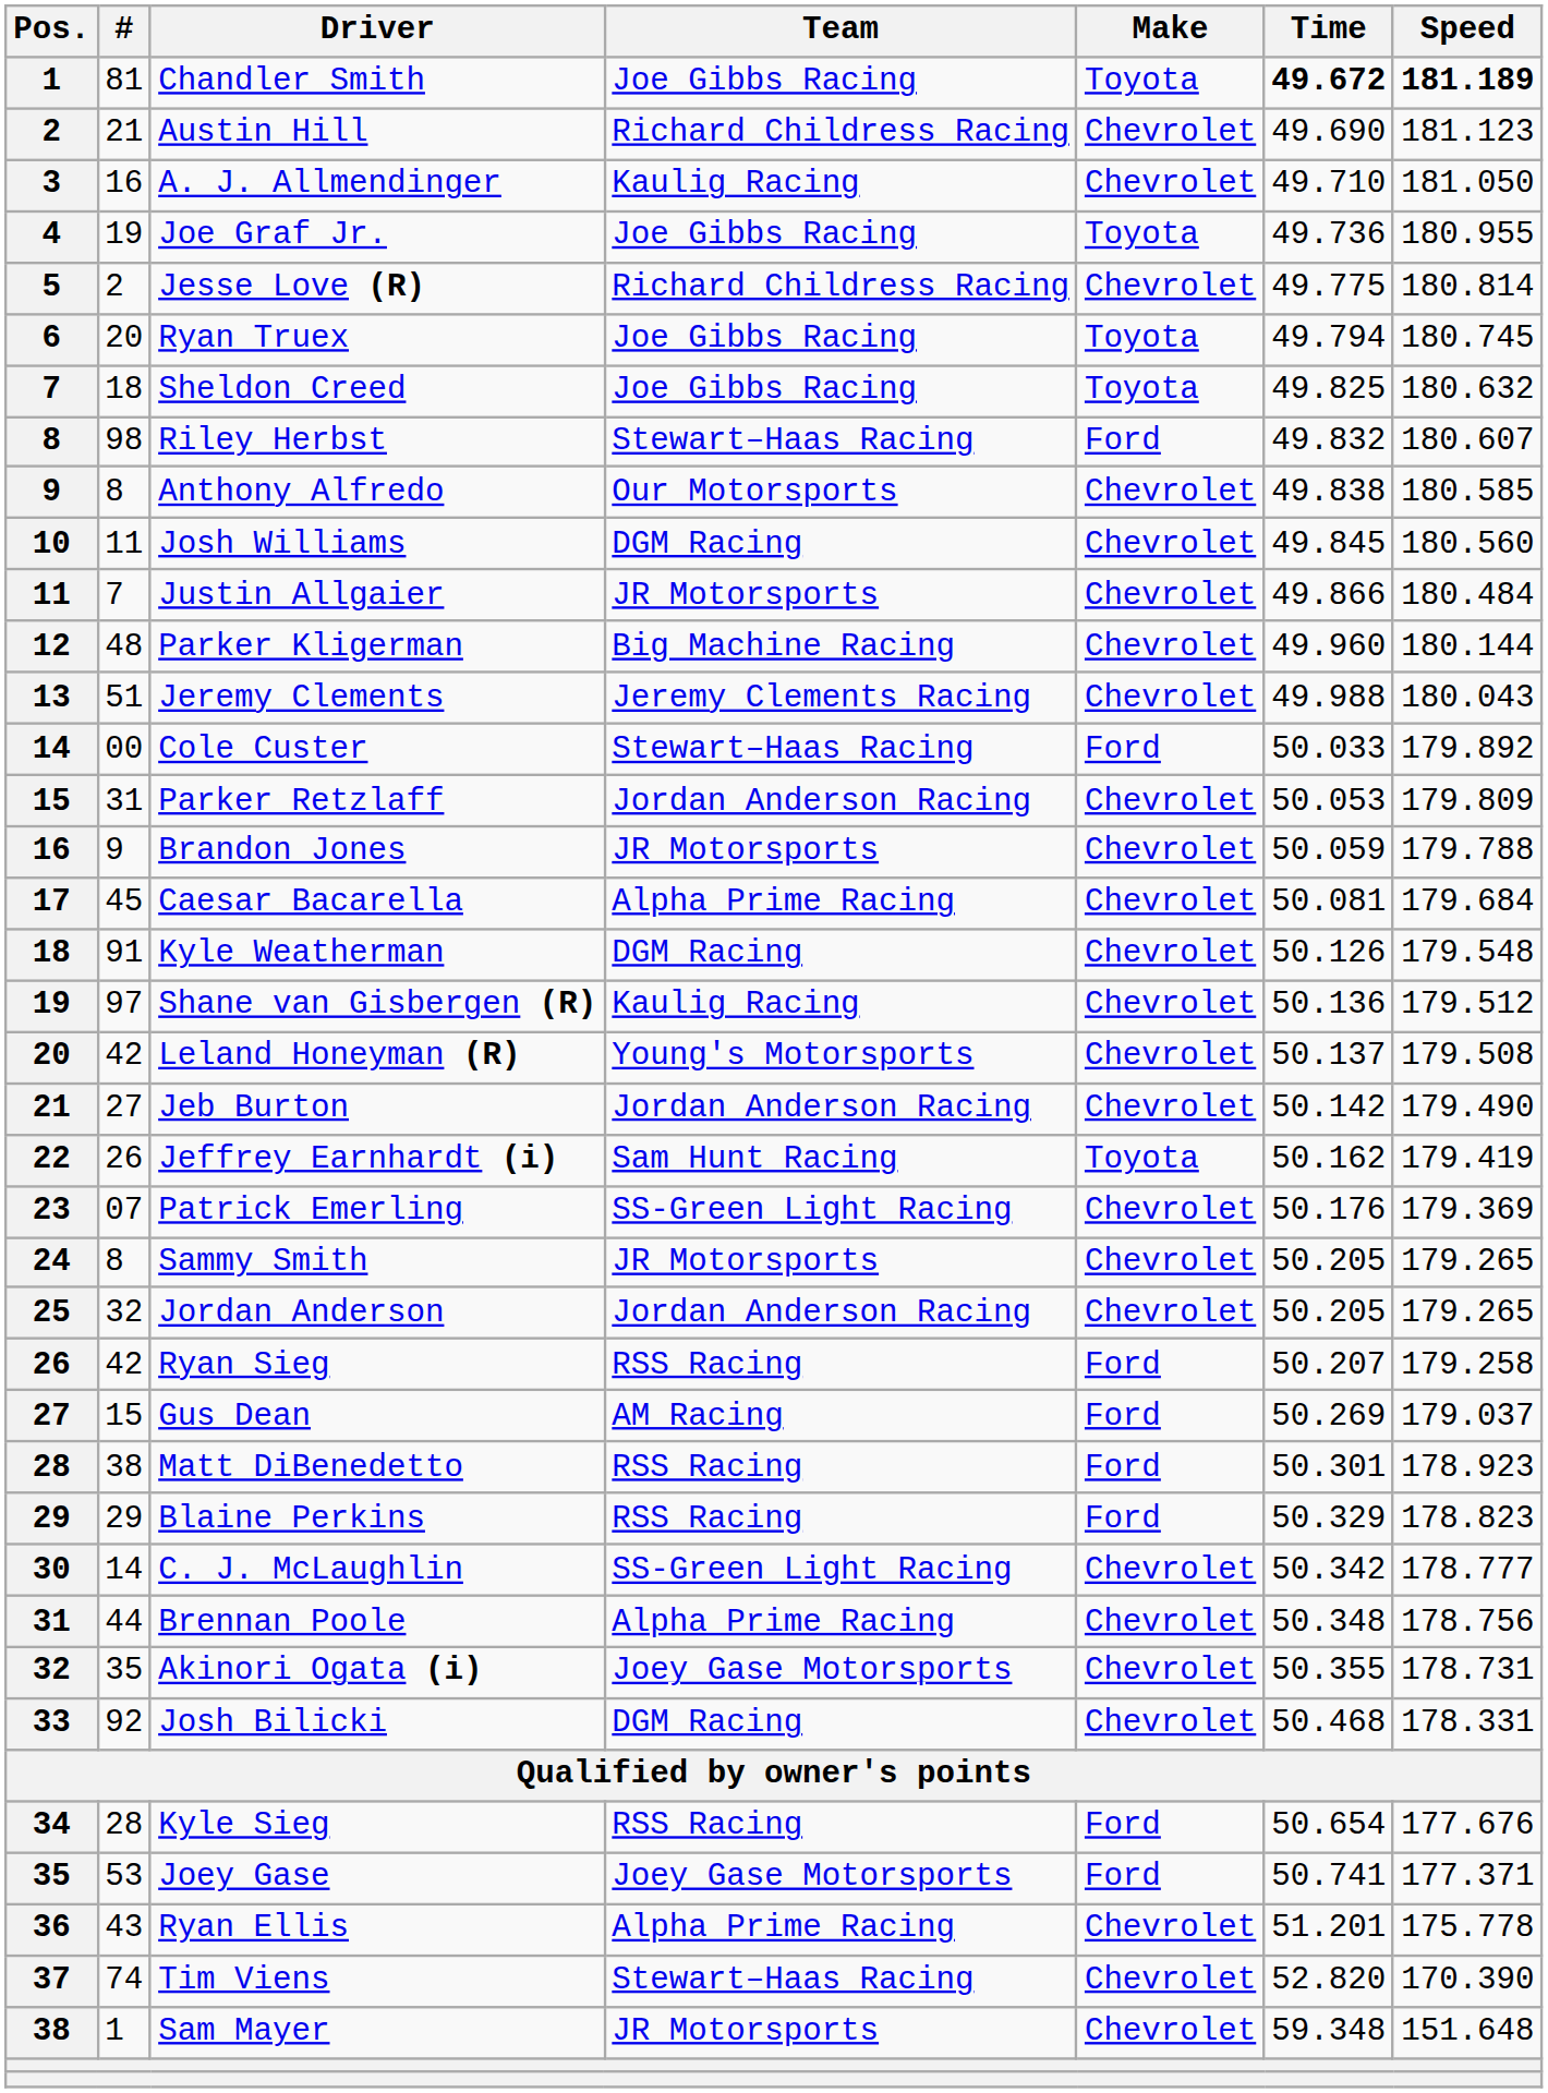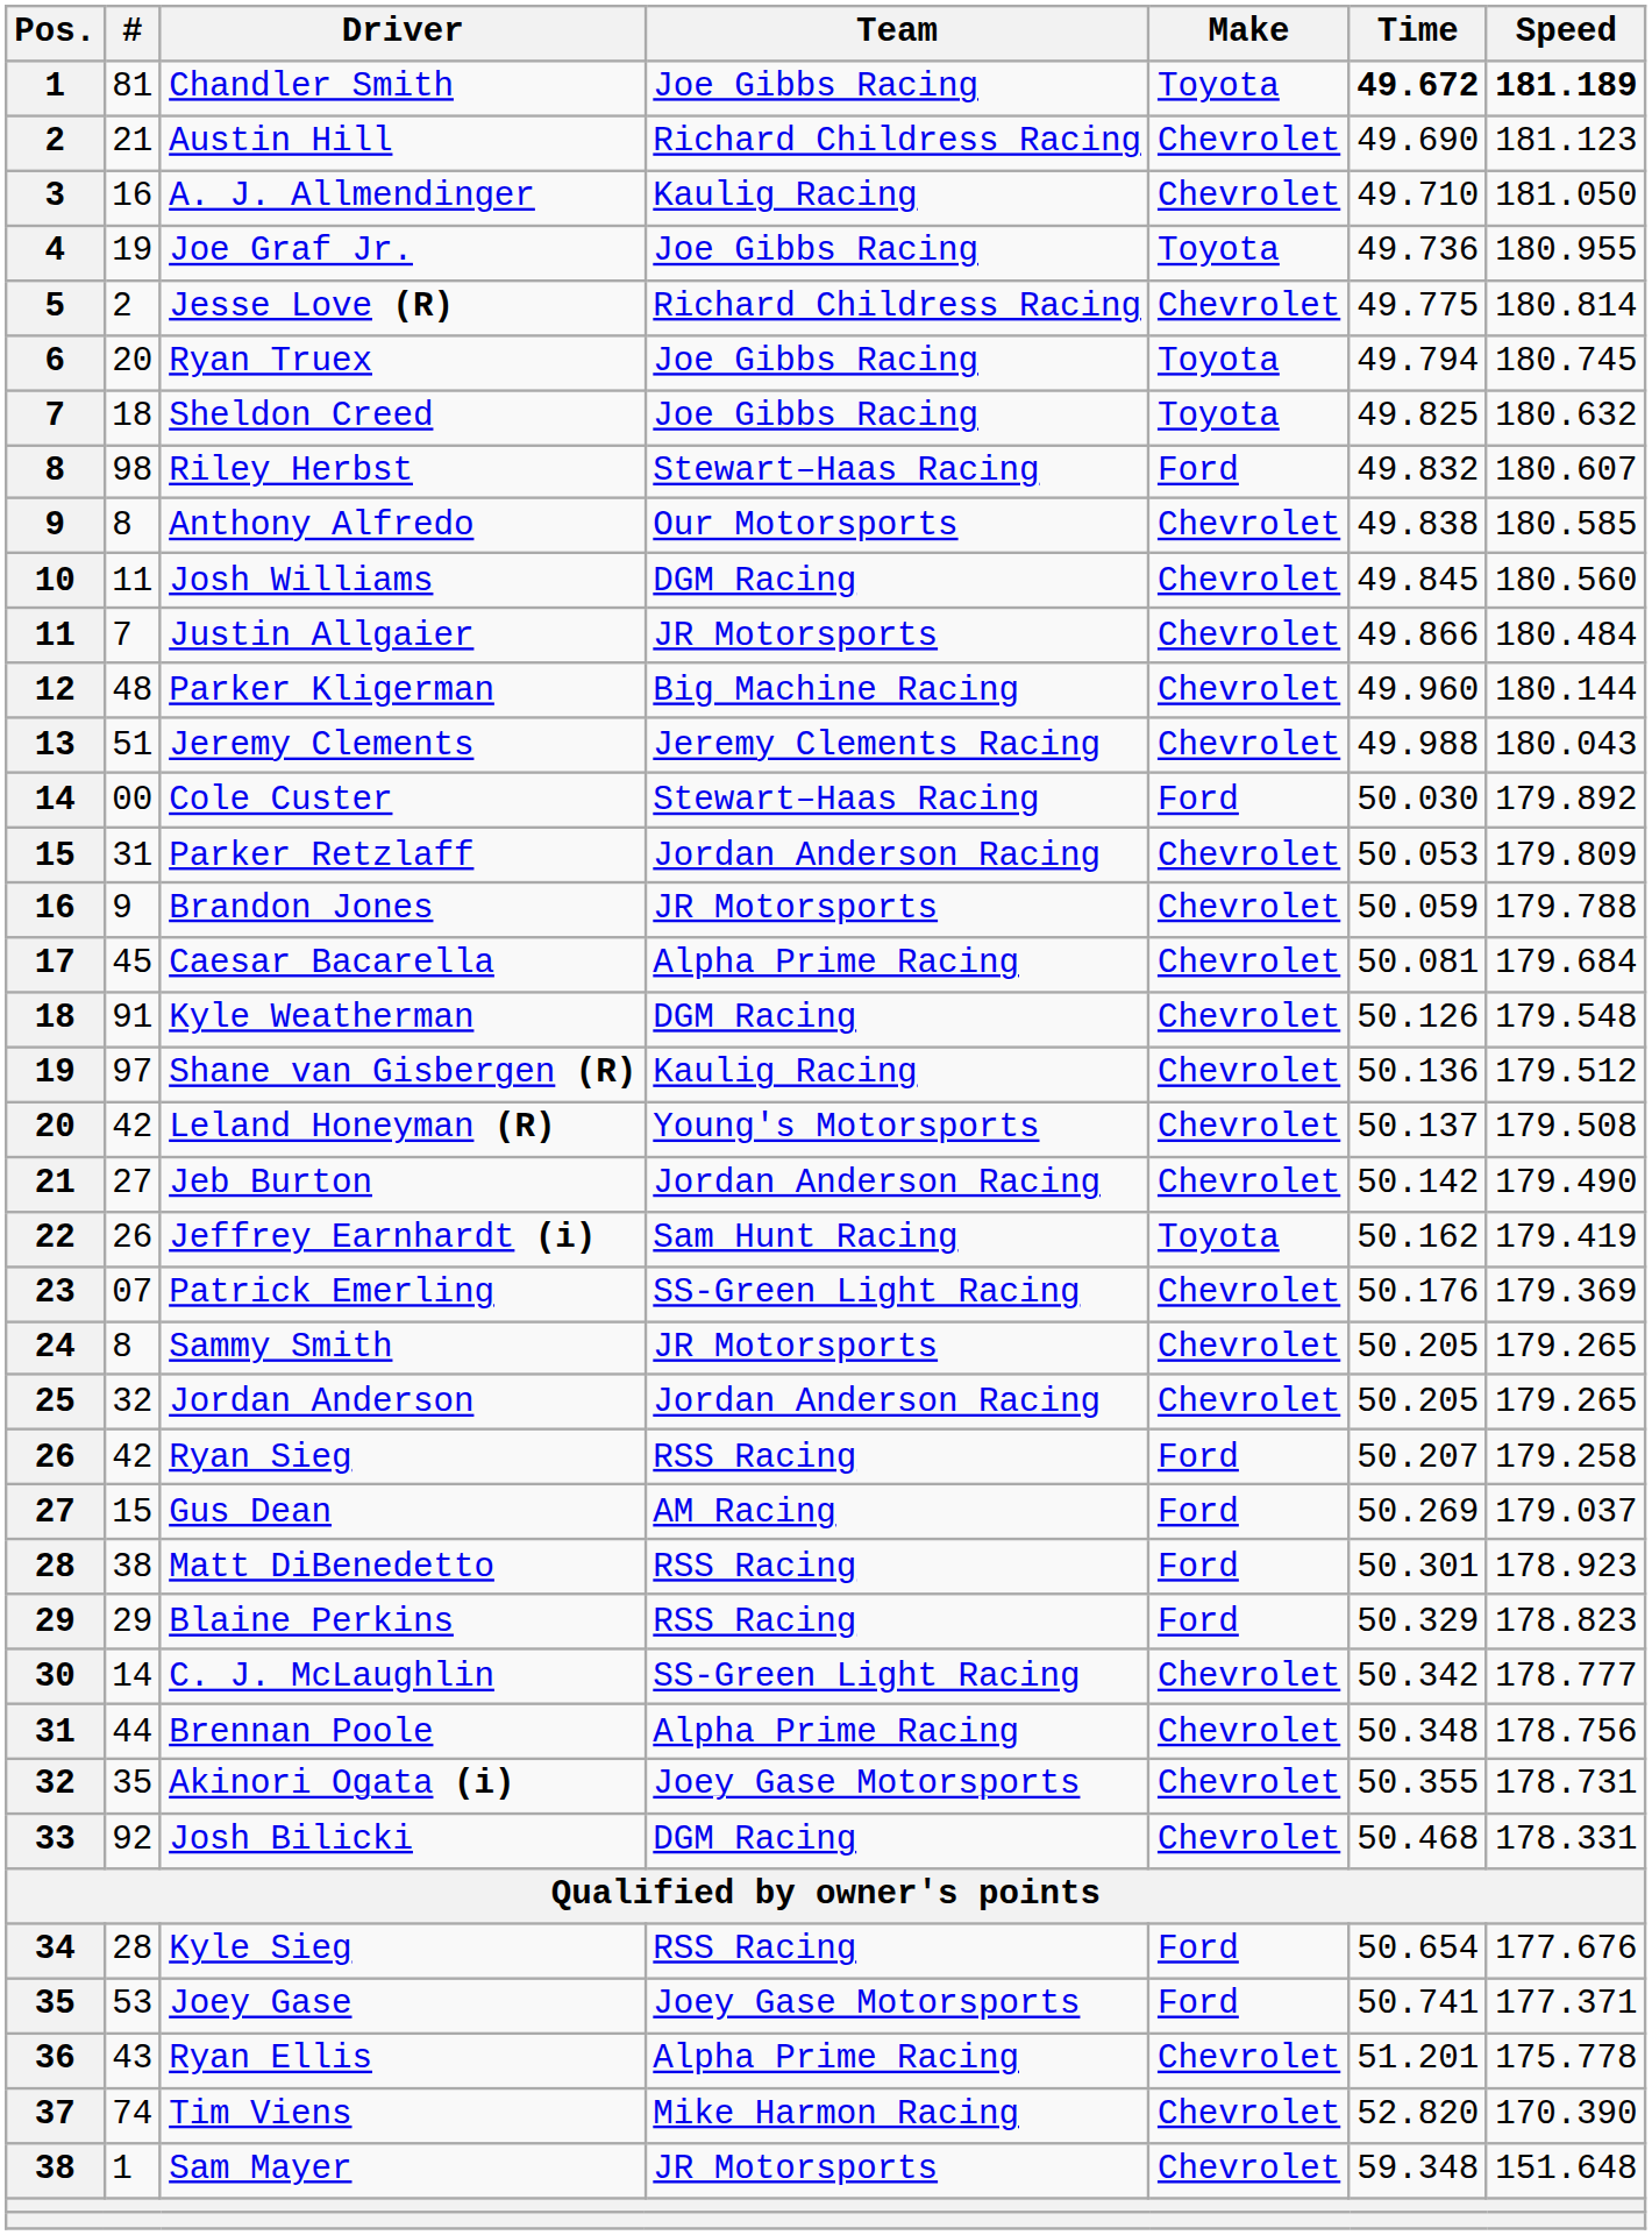 <table class="wikitable" style="font-size:95%">
 <tr>
 <th>Pos.</th>
 <th>#</th>
 <th>Driver</th>
 <th>Team</th>
 <th>Make</th>
 <th>Time</th>
 <th>Speed</th>
 </tr>
 <tr>
 <th>1</th>
 <td>81</td>
 <td><a href='#'>Chandler Smith</a></td>
 <td><a href='#'>Joe Gibbs Racing</a></td>
 <td><a href='#'>Toyota</a></td>
 <td><strong>49.672</strong></td>
 <td><strong>181.189</strong></td>
 </tr>
 <tr>
 <th>2</th>
 <td>21</td>
 <td><a href='#'>Austin Hill</a></td>
 <td><a href='#'>Richard Childress Racing</a></td>
 <td><a href='#'>Chevrolet</a></td>
 <td>49.690</td>
 <td>181.123</td>
 </tr>
 <tr>
 <th>3</th>
 <td>16</td>
 <td><a href='#'>A. J. Allmendinger</a></td>
 <td><a href='#'>Kaulig Racing</a></td>
 <td><a href='#'>Chevrolet</a></td>
 <td>49.710</td>
 <td>181.050</td>
 </tr>
 <tr>
 <th>4</th>
 <td>19</td>
 <td><a href='#'>Joe Graf Jr.</a></td>
 <td><a href='#'>Joe Gibbs Racing</a></td>
 <td><a href='#'>Toyota</a></td>
 <td>49.736</td>
 <td>180.955</td>
 </tr>
 <tr>
 <th>5</th>
 <td>2</td>
 <td><a href='#'>Jesse Love</a> <strong>(R)</strong></td>
 <td><a href='#'>Richard Childress Racing</a></td>
 <td><a href='#'>Chevrolet</a></td>
 <td>49.775</td>
 <td>180.814</td>
 </tr>
 <tr>
 <th>6</th>
 <td>20</td>
 <td><a href='#'>Ryan Truex</a></td>
 <td><a href='#'>Joe Gibbs Racing</a></td>
 <td><a href='#'>Toyota</a></td>
 <td>49.794</td>
 <td>180.745</td>
 </tr>
 <tr>
 <th>7</th>
 <td>18</td>
 <td><a href='#'>Sheldon Creed</a></td>
 <td><a href='#'>Joe Gibbs Racing</a></td>
 <td><a href='#'>Toyota</a></td>
 <td>49.825</td>
 <td>180.632</td>
 </tr>
 <tr>
 <th>8</th>
 <td>98</td>
 <td><a href='#'>Riley Herbst</a></td>
 <td><a href='#'>Stewart–Haas Racing</a></td>
 <td><a href='#'>Ford</a></td>
 <td>49.832</td>
 <td>180.607</td>
 </tr>
 <tr>
 <th>9</th>
 <td>8</td>
 <td><a href='#'>Anthony Alfredo</a></td>
 <td><a href='#'>Our Motorsports</a></td>
 <td><a href='#'>Chevrolet</a></td>
 <td>49.838</td>
 <td>180.585</td>
 </tr>
 <tr>
 <th>10</th>
 <td>11</td>
 <td><a href='#'>Josh Williams</a></td>
 <td><a href='#'>DGM Racing</a></td>
 <td><a href='#'>Chevrolet</a></td>
 <td>49.845</td>
 <td>180.560</td>
 </tr>
 <tr>
 <th>11</th>
 <td>7</td>
 <td><a href='#'>Justin Allgaier</a></td>
 <td><a href='#'>JR Motorsports</a></td>
 <td><a href='#'>Chevrolet</a></td>
 <td>49.866</td>
 <td>180.484</td>
 </tr>
 <tr>
 <th>12</th>
 <td>48</td>
 <td><a href='#'>Parker Kligerman</a></td>
 <td><a href='#'>Big Machine Racing</a></td>
 <td><a href='#'>Chevrolet</a></td>
 <td>49.960</td>
 <td>180.144</td>
 </tr>
 <tr>
 <th>13</th>
 <td>51</td>
 <td><a href='#'>Jeremy Clements</a></td>
 <td><a href='#'>Jeremy Clements Racing</a></td>
 <td><a href='#'>Chevrolet</a></td>
 <td>49.988</td>
 <td>180.043</td>
 </tr>
 <tr>
 <th>14</th>
 <td>00</td>
 <td><a href='#'>Cole Custer</a></td>
 <td><a href='#'>Stewart–Haas Racing</a></td>
 <td><a href='#'>Ford</a></td>
-<td>50.033</td>
+<td>50.030</td>
 <td>179.892</td>
 </tr>
 <tr>
 <th>15</th>
 <td>31</td>
 <td><a href='#'>Parker Retzlaff</a></td>
 <td><a href='#'>Jordan Anderson Racing</a></td>
 <td><a href='#'>Chevrolet</a></td>
 <td>50.053</td>
 <td>179.809</td>
 </tr>
 <tr>
 <th>16</th>
 <td>9</td>
 <td><a href='#'>Brandon Jones</a></td>
 <td><a href='#'>JR Motorsports</a></td>
 <td><a href='#'>Chevrolet</a></td>
 <td>50.059</td>
 <td>179.788</td>
 </tr>
 <tr>
 <th>17</th>
 <td>45</td>
 <td><a href='#'>Caesar Bacarella</a></td>
 <td><a href='#'>Alpha Prime Racing</a></td>
 <td><a href='#'>Chevrolet</a></td>
 <td>50.081</td>
 <td>179.684</td>
 </tr>
 <tr>
 <th>18</th>
 <td>91</td>
 <td><a href='#'>Kyle Weatherman</a></td>
 <td><a href='#'>DGM Racing</a></td>
 <td><a href='#'>Chevrolet</a></td>
 <td>50.126</td>
 <td>179.548</td>
 </tr>
 <tr>
 <th>19</th>
 <td>97</td>
 <td><a href='#'>Shane van Gisbergen</a> <strong>(R)</strong></td>
 <td><a href='#'>Kaulig Racing</a></td>
 <td><a href='#'>Chevrolet</a></td>
 <td>50.136</td>
 <td>179.512</td>
 </tr>
 <tr>
 <th>20</th>
 <td>42</td>
 <td><a href='#'>Leland Honeyman</a> <strong>(R)</strong></td>
 <td><a href='#'>Young's Motorsports</a></td>
 <td><a href='#'>Chevrolet</a></td>
 <td>50.137</td>
 <td>179.508</td>
 </tr>
 <tr>
 <th>21</th>
 <td>27</td>
 <td><a href='#'>Jeb Burton</a></td>
 <td><a href='#'>Jordan Anderson Racing</a></td>
 <td><a href='#'>Chevrolet</a></td>
 <td>50.142</td>
 <td>179.490</td>
 </tr>
 <tr>
 <th>22</th>
 <td>26</td>
 <td><a href='#'>Jeffrey Earnhardt</a> <strong>(i)</strong></td>
 <td><a href='#'>Sam Hunt Racing</a></td>
 <td><a href='#'>Toyota</a></td>
 <td>50.162</td>
 <td>179.419</td>
 </tr>
 <tr>
 <th>23</th>
 <td>07</td>
 <td><a href='#'>Patrick Emerling</a></td>
 <td><a href='#'>SS-Green Light Racing</a></td>
 <td><a href='#'>Chevrolet</a></td>
 <td>50.176</td>
 <td>179.369</td>
 </tr>
 <tr>
 <th>24</th>
 <td>8</td>
 <td><a href='#'>Sammy Smith</a></td>
 <td><a href='#'>JR Motorsports</a></td>
 <td><a href='#'>Chevrolet</a></td>
 <td>50.205</td>
 <td>179.265</td>
 </tr>
 <tr>
 <th>25</th>
 <td>32</td>
 <td><a href='#'>Jordan Anderson</a></td>
 <td><a href='#'>Jordan Anderson Racing</a></td>
 <td><a href='#'>Chevrolet</a></td>
 <td>50.205</td>
 <td>179.265</td>
 </tr>
 <tr>
 <th>26</th>
 <td>42</td>
 <td><a href='#'>Ryan Sieg</a></td>
 <td><a href='#'>RSS Racing</a></td>
 <td><a href='#'>Ford</a></td>
 <td>50.207</td>
 <td>179.258</td>
 </tr>
 <tr>
 <th>27</th>
 <td>15</td>
 <td><a href='#'>Gus Dean</a></td>
 <td><a href='#'>AM Racing</a></td>
 <td><a href='#'>Ford</a></td>
 <td>50.269</td>
 <td>179.037</td>
 </tr>
 <tr>
 <th>28</th>
 <td>38</td>
 <td><a href='#'>Matt DiBenedetto</a></td>
 <td><a href='#'>RSS Racing</a></td>
 <td><a href='#'>Ford</a></td>
 <td>50.301</td>
 <td>178.923</td>
 </tr>
 <tr>
 <th>29</th>
 <td>29</td>
 <td><a href='#'>Blaine Perkins</a></td>
 <td><a href='#'>RSS Racing</a></td>
 <td><a href='#'>Ford</a></td>
 <td>50.329</td>
 <td>178.823</td>
 </tr>
 <tr>
 <th>30</th>
 <td>14</td>
 <td><a href='#'>C. J. McLaughlin</a></td>
 <td><a href='#'>SS-Green Light Racing</a></td>
 <td><a href='#'>Chevrolet</a></td>
 <td>50.342</td>
 <td>178.777</td>
 </tr>
 <tr>
 <th>31</th>
 <td>44</td>
 <td><a href='#'>Brennan Poole</a></td>
 <td><a href='#'>Alpha Prime Racing</a></td>
 <td><a href='#'>Chevrolet</a></td>
 <td>50.348</td>
 <td>178.756</td>
 </tr>
 <tr>
 <th>32</th>
 <td>35</td>
 <td><a href='#'>Akinori Ogata</a> <strong>(i)</strong></td>
 <td><a href='#'>Joey Gase Motorsports</a></td>
 <td><a href='#'>Chevrolet</a></td>
 <td>50.355</td>
 <td>178.731</td>
 </tr>
 <tr>
 <th>33</th>
 <td>92</td>
 <td><a href='#'>Josh Bilicki</a></td>
 <td><a href='#'>DGM Racing</a></td>
 <td><a href='#'>Chevrolet</a></td>
 <td>50.468</td>
 <td>178.331</td>
 </tr>
 <tr>
 <th colspan="7">Qualified by owner's points</th>
 </tr>
 <tr>
 <th>34</th>
 <td>28</td>
 <td><a href='#'>Kyle Sieg</a></td>
 <td><a href='#'>RSS Racing</a></td>
 <td><a href='#'>Ford</a></td>
 <td>50.654</td>
 <td>177.676</td>
 </tr>
 <tr>
 <th>35</th>
 <td>53</td>
 <td><a href='#'>Joey Gase</a></td>
 <td><a href='#'>Joey Gase Motorsports</a></td>
 <td><a href='#'>Ford</a></td>
 <td>50.741</td>
 <td>177.371</td>
 </tr>
 <tr>
 <th>36</th>
 <td>43</td>
 <td><a href='#'>Ryan Ellis</a></td>
 <td><a href='#'>Alpha Prime Racing</a></td>
 <td><a href='#'>Chevrolet</a></td>
 <td>51.201</td>
 <td>175.778</td>
 </tr>
 <tr>
 <th>37</th>
 <td>74</td>
 <td><a href='#'>Tim Viens</a></td>
-<td><a href='#'>Stewart–Haas Racing</a></td>
+<td><a href='#'>Mike Harmon Racing</a></td>
 <td><a href='#'>Chevrolet</a></td>
 <td>52.820</td>
 <td>170.390</td>
 </tr>
 <tr>
 <th>38</th>
 <td>1</td>
 <td><a href='#'>Sam Mayer</a></td>
 <td><a href='#'>JR Motorsports</a></td>
 <td><a href='#'>Chevrolet</a></td>
 <td>59.348</td>
 <td>151.648</td>
 </tr>
 <tr>
 <th colspan="7"></th>
 </tr>
 <tr>
 <th colspan="7"></th>
 </tr>
 </table>
